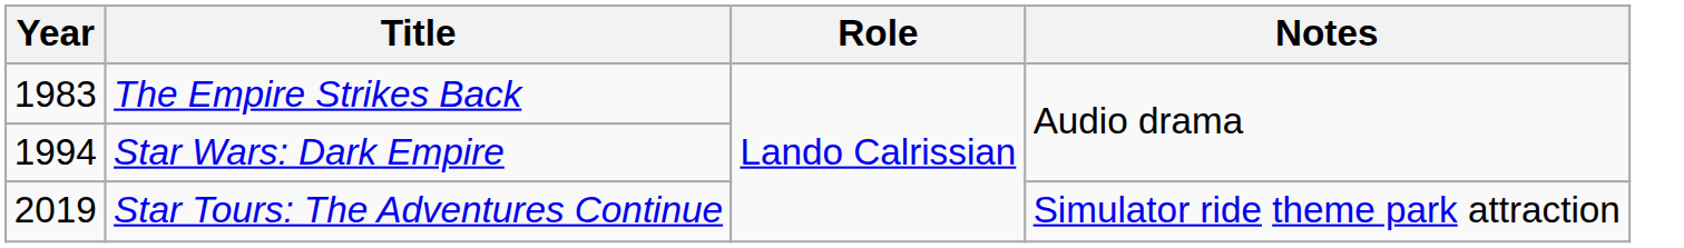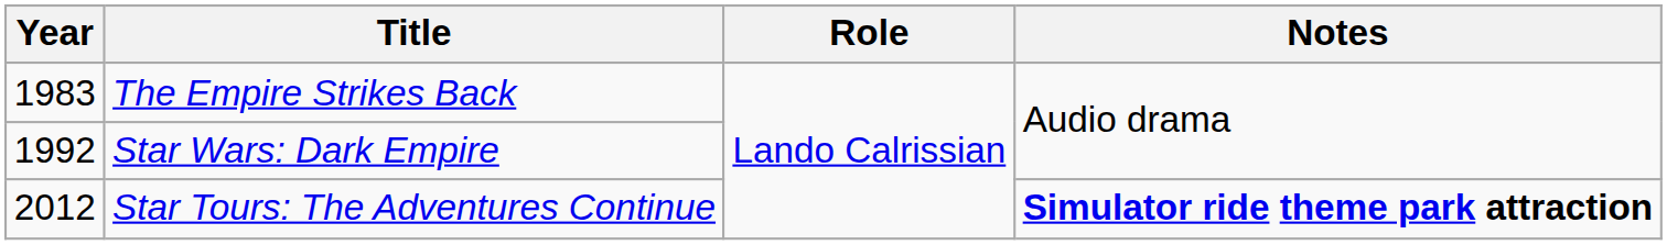 <table class="wikitable sortable">
 <tr>
 <th>Year</th>
 <th>Title</th>
 <th>Role</th>
 <th>Notes</th>
 </tr>
 <tr>
 <td>1983</td>
 <td><em><a href='#'>The Empire Strikes Back</a></em></td>
 <td rowspan="3"><a href='#'>Lando Calrissian</a></td>
 <td rowspan="2">Audio drama</td>
 </tr>
 <tr>
-<td>1994</td>
+<td>1992</td>
 <td><a href='#'><em>Star Wars: Dark Empire</em></a></td>
 </tr>
 <tr>
-<td>2019</td>
+<td>2012</td>
 <td><em><a href='#'>Star Tours: The Adventures Continue</a></em></td>
-<td><a href='#'>Simulator ride</a> <a href='#'>theme park</a> attraction</td>
+<td><strong><a href='#'>Simulator ride</a> <a href='#'>theme park</a> attraction</strong></td>
 </tr>
 </table>
